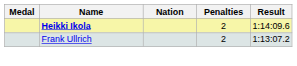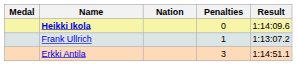 <table class=wikitable style="border:1px solid #AAAAAA;font-size:90%">
 <tr bgcolor="#E4E4E4">
 <th style="border-bottom:1px solid #AAAAAA" width=50>Medal</th>
 <th style="border-bottom:1px solid #AAAAAA" width=160>Name</th>
 <th style="border-bottom:1px solid #AAAAAA" width=80>Nation</th>
 <th style="border-bottom:1px solid #AAAAAA" width=80>Penalties</th>
 <th style="border-bottom:1px solid #AAAAAA" width=60>Result</th>
 </tr>
 <tr bgcolor="#F7F6A8">
 <td align="center"></td>
 <td><strong><a href='#'>Heikki Ikola</a></strong></td>
 <td align="center"></td>
-<td align="center">2</td>
+<td align="center">0</td>
 <td align="right">1:14:09.6</td>
 </tr>
 <tr bgcolor="#DCE5E5">
 <td align="center"></td>
 <td><a href='#'>Frank Ullrich</a></td>
 <td align="center"></td>
-<td align="center">2</td>
+<td align="center">1</td>
 <td align="right">1:13:07.2</td>
 </tr>
+<tr bgcolor="#FFDAB9">
+<td align="center"></td>
+<td><a href='#'>Erkki Antila</a></td>
+<td align="center"></td>
+<td align="center">3</td>
+<td align="right">1:14:51.1</td>
+</tr>
 </table>
